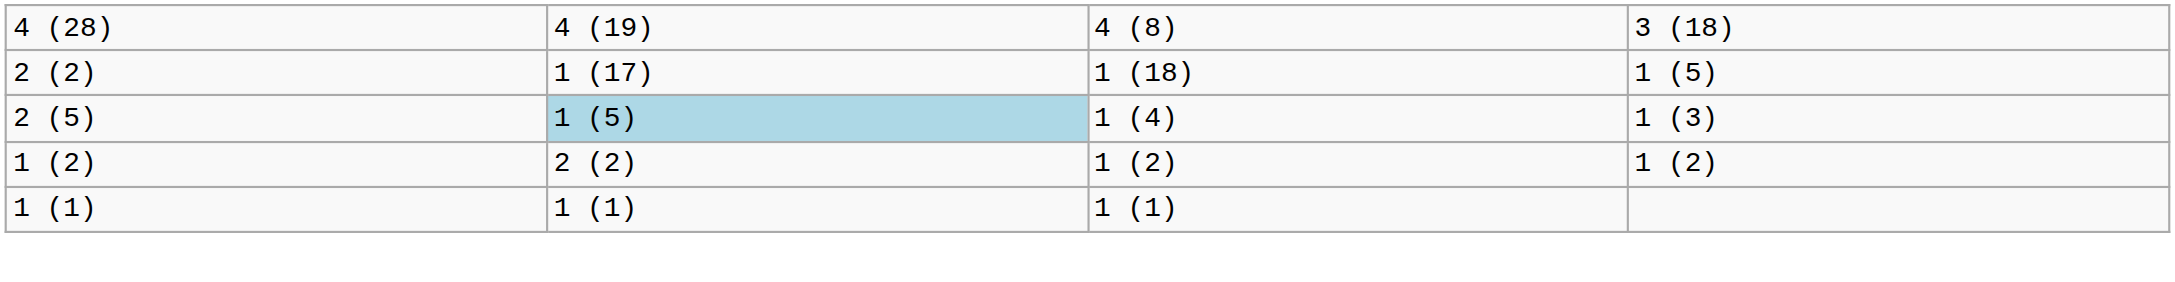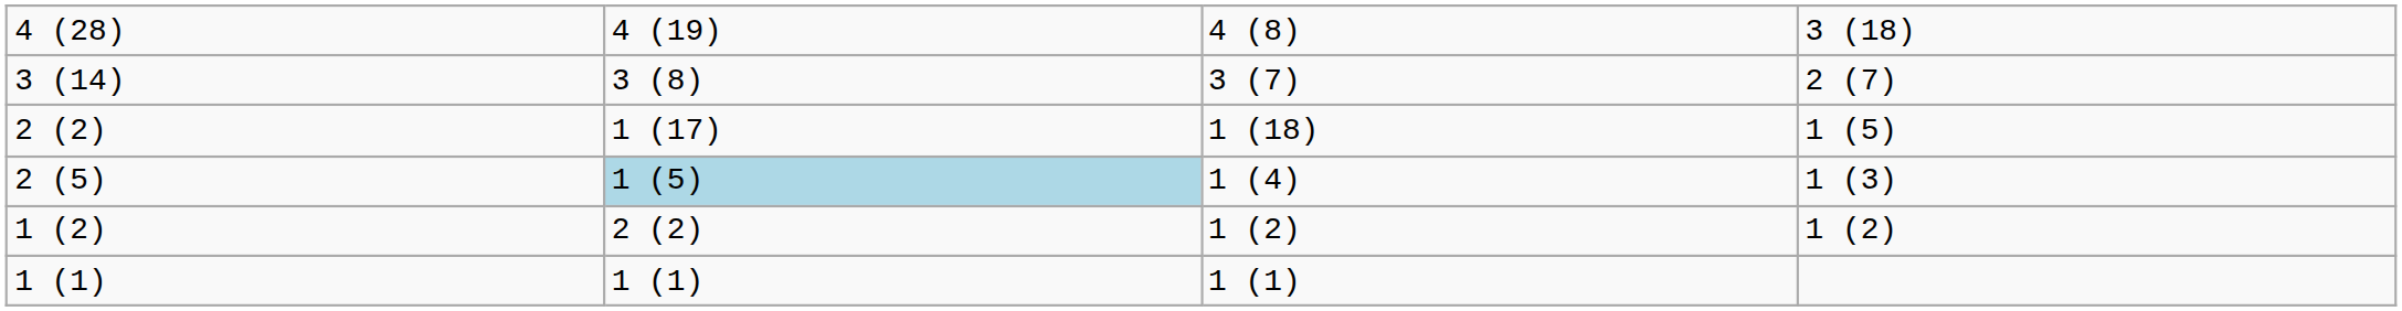 <table class="wikitable" border="1" style="margin: 1em auto 1em auto; width: 80%;">
 <tr>
 <td>4 (28) </td>
 <td>4 (19) </td>
 <td>4 (8) </td>
 <td>3 (18) </td>
+</tr>
+<tr>
+<td>3 (14) </td>
+<td>3 (8) </td>
+<td>3 (7) </td>
+<td>2 (7) </td>
 </tr>
 <tr>
 <td>2 (2) </td>
 <td>1 (17) </td>
 <td>1 (18) </td>
 <td>1 (5) </td>
 </tr>
 <tr>
 <td>2 (5) </td>
 <td style="background: lightblue;">1 (5) </td>
 <td>1 (4) </td>
 <td>1 (3) </td>
 </tr>
 <tr>
 <td>1 (2) </td>
 <td>2 (2) </td>
 <td>1 (2) </td>
 <td>1 (2) </td>
 </tr>
 <tr>
 <td>1 (1) </td>
 <td>1 (1) </td>
 <td>1 (1) </td>
 </tr>
 </table>
